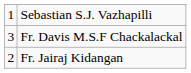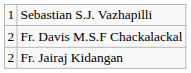 <table class="wikitable">
 <tr>
 <td>1</td>
 <td>Sebastian S.J. Vazhapilli</td>
 </tr>
 <tr>
-<td>3</td>
+<td>2</td>
 <td>Fr. Davis M.S.F Chackalackal</td>
 </tr>
 <tr>
 <td>2</td>
 <td>Fr. Jairaj Kidangan</td>
 </tr>
 </table>
